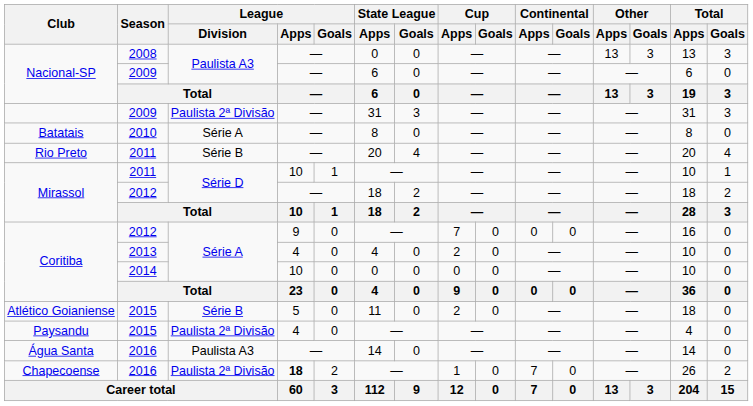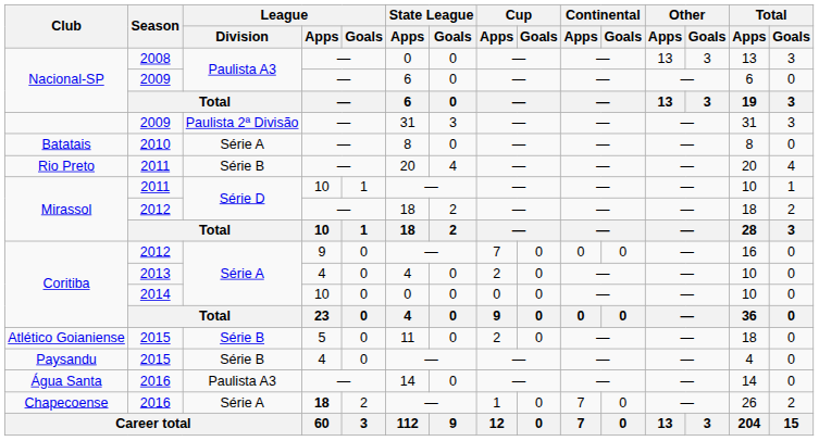 <table class="wikitable" style="text-align: center;">
 <tr>
 <th rowspan="2">Club</th>
 <th rowspan="2">Season</th>
 <th colspan="3">League</th>
 <th colspan="2">State League</th>
 <th colspan="2">Cup</th>
 <th colspan="2">Continental</th>
 <th colspan="2">Other</th>
 <th colspan="2">Total</th>
 </tr>
 <tr>
 <th>Division</th>
 <th>Apps</th>
 <th>Goals</th>
 <th>Apps</th>
 <th>Goals</th>
 <th>Apps</th>
 <th>Goals</th>
 <th>Apps</th>
 <th>Goals</th>
 <th>Apps</th>
 <th>Goals</th>
 <th>Apps</th>
 <th>Goals</th>
 </tr>
 <tr>
 <td rowspan="3" valign="center"><a href='#'>Nacional-SP</a></td>
 <td><a href='#'>2008</a></td>
 <td rowspan="2"><a href='#'>Paulista A3</a></td>
 <td colspan="2">—</td>
 <td>0</td>
 <td>0</td>
 <td colspan="2">—</td>
 <td colspan="2">—</td>
 <td>13</td>
 <td>3</td>
 <td>13</td>
 <td>3</td>
 </tr>
 <tr>
 <td><a href='#'>2009</a></td>
 <td colspan="2">—</td>
 <td>6</td>
 <td>0</td>
 <td colspan="2">—</td>
 <td colspan="2">—</td>
 <td colspan="2">—</td>
 <td>6</td>
 <td>0</td>
 </tr>
 <tr>
 <th colspan="2">Total</th>
 <th colspan="2">—</th>
 <th>6</th>
 <th>0</th>
 <th colspan="2">—</th>
 <th colspan="2">—</th>
 <th>13</th>
 <th>3</th>
 <th>19</th>
 <th>3</th>
 </tr>
 <tr>
 <td valign="center"></td>
 <td><a href='#'>2009</a></td>
 <td><a href='#'>Paulista 2ª Divisão</a></td>
 <td colspan="2">—</td>
 <td>31</td>
 <td>3</td>
 <td colspan="2">—</td>
 <td colspan="2">—</td>
 <td colspan="2">—</td>
 <td>31</td>
 <td>3</td>
 </tr>
 <tr>
 <td valign="center"><a href='#'>Batatais</a></td>
 <td><a href='#'>2010</a></td>
 <td>Série A</td>
 <td colspan="2">—</td>
 <td>8</td>
 <td>0</td>
 <td colspan="2">—</td>
 <td colspan="2">—</td>
 <td colspan="2">—</td>
 <td>8</td>
 <td>0</td>
 </tr>
 <tr>
 <td valign="center"><a href='#'>Rio Preto</a></td>
 <td><a href='#'>2011</a></td>
 <td>Série B</td>
 <td colspan="2">—</td>
 <td>20</td>
 <td>4</td>
 <td colspan="2">—</td>
 <td colspan="2">—</td>
 <td colspan="2">—</td>
 <td>20</td>
 <td>4</td>
 </tr>
 <tr>
 <td rowspan="3" valign="center"><a href='#'>Mirassol</a></td>
 <td><a href='#'>2011</a></td>
 <td rowspan="2"><a href='#'>Série D</a></td>
 <td>10</td>
 <td>1</td>
 <td colspan="2">—</td>
 <td colspan="2">—</td>
 <td colspan="2">—</td>
 <td colspan="2">—</td>
 <td>10</td>
 <td>1</td>
 </tr>
 <tr>
 <td><a href='#'>2012</a></td>
 <td colspan="2">—</td>
 <td>18</td>
 <td>2</td>
 <td colspan="2">—</td>
 <td colspan="2">—</td>
 <td colspan="2">—</td>
 <td>18</td>
 <td>2</td>
 </tr>
 <tr>
 <th colspan="2">Total</th>
 <th>10</th>
 <th>1</th>
 <th>18</th>
 <th>2</th>
 <th colspan="2">—</th>
 <th colspan="2">—</th>
 <th colspan="2">—</th>
 <th>28</th>
 <th>3</th>
 </tr>
 <tr>
 <td rowspan="4" valign="center"><a href='#'>Coritiba</a></td>
 <td><a href='#'>2012</a></td>
 <td rowspan="3"><a href='#'>Série A</a></td>
 <td>9</td>
 <td>0</td>
 <td colspan="2">—</td>
 <td>7</td>
 <td>0</td>
 <td>0</td>
 <td>0</td>
 <td colspan="2">—</td>
 <td>16</td>
 <td>0</td>
 </tr>
 <tr>
 <td><a href='#'>2013</a></td>
 <td>4</td>
 <td>0</td>
 <td>4</td>
 <td>0</td>
 <td>2</td>
 <td>0</td>
 <td colspan="2">—</td>
 <td colspan="2">—</td>
 <td>10</td>
 <td>0</td>
 </tr>
 <tr>
 <td><a href='#'>2014</a></td>
 <td>10</td>
 <td>0</td>
 <td>0</td>
 <td>0</td>
 <td>0</td>
 <td>0</td>
 <td colspan="2">—</td>
 <td colspan="2">—</td>
 <td>10</td>
 <td>0</td>
 </tr>
 <tr>
 <th colspan="2">Total</th>
 <th>23</th>
 <th>0</th>
 <th>4</th>
 <th>0</th>
 <th>9</th>
 <th>0</th>
 <th>0</th>
 <th>0</th>
 <th colspan="2">—</th>
 <th>36</th>
 <th>0</th>
 </tr>
 <tr>
 <td valign="center"><a href='#'>Atlético Goianiense</a></td>
 <td><a href='#'>2015</a></td>
 <td><a href='#'>Série B</a></td>
 <td>5</td>
 <td>0</td>
 <td>11</td>
 <td>0</td>
 <td>2</td>
 <td>0</td>
 <td colspan="2">—</td>
 <td colspan="2">—</td>
 <td>18</td>
 <td>0</td>
 </tr>
 <tr>
 <td valign="center"><a href='#'>Paysandu</a></td>
 <td><a href='#'>2015</a></td>
-<td><a href='#'>Paulista 2ª Divisão</a></td>
+<td>Série B</td>
 <td>4</td>
 <td>0</td>
 <td colspan="2">—</td>
 <td colspan="2">—</td>
 <td colspan="2">—</td>
 <td colspan="2">—</td>
 <td>4</td>
 <td>0</td>
 </tr>
 <tr>
 <td valign="center"><a href='#'>Água Santa</a></td>
 <td><a href='#'>2016</a></td>
 <td>Paulista A3</td>
 <td colspan="2">—</td>
 <td>14</td>
 <td>0</td>
 <td colspan="2">—</td>
 <td colspan="2">—</td>
 <td colspan="2">—</td>
 <td>14</td>
 <td>0</td>
 </tr>
 <tr>
 <td valign="center"><a href='#'>Chapecoense</a></td>
 <td><a href='#'>2016</a></td>
-<td><a href='#'>Paulista 2ª Divisão</a></td>
+<td>Série A</td>
 <td><strong>18</strong></td>
 <td>2</td>
 <td colspan="2">—</td>
 <td>1</td>
 <td>0</td>
 <td>7</td>
 <td>0</td>
 <td colspan="2">—</td>
 <td>26</td>
 <td>2</td>
 </tr>
 <tr>
 <th colspan="3">Career total</th>
 <th>60</th>
 <th>3</th>
 <th>112</th>
 <th>9</th>
 <th>12</th>
 <th>0</th>
 <th>7</th>
 <th>0</th>
 <th>13</th>
 <th>3</th>
 <th>204</th>
 <th>15</th>
 </tr>
 </table>
